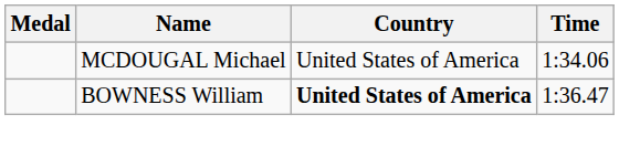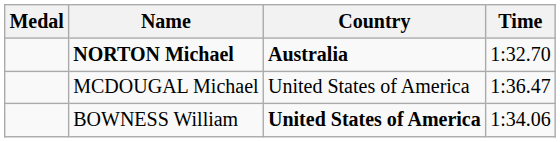 <table class="wikitable sortable" style="font-size:90%">
 <tr>
 <th>Medal</th>
 <th>Name</th>
 <th>Country</th>
 <th>Time</th>
 </tr>
 <tr>
 <td></td>
+<td><strong>NORTON Michael</strong></td>
+<td><strong>Australia</strong></td>
+<td>1:32.70</td>
+</tr>
+<tr>
+<td></td>
 <td>MCDOUGAL Michael</td>
 <td>United States of America</td>
-<td>1:34.06</td>
+<td>1:36.47</td>
 </tr>
 <tr>
 <td></td>
 <td>BOWNESS William</td>
 <td><strong>United States of America</strong></td>
-<td>1:36.47</td>
+<td>1:34.06</td>
 </tr>
 </table>
